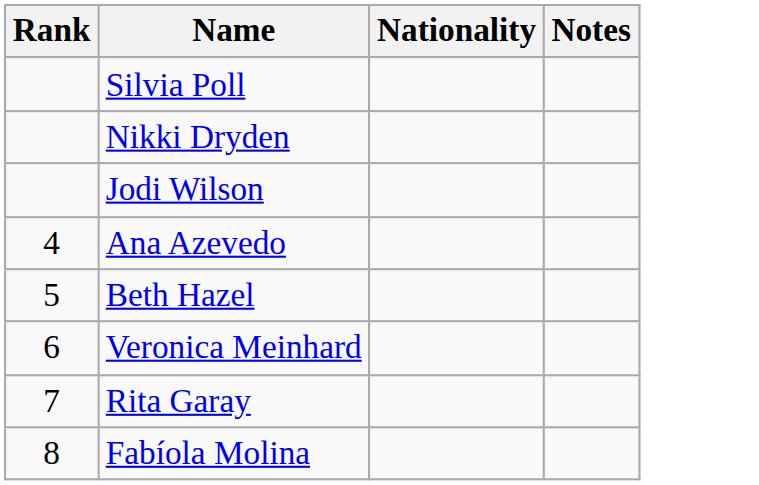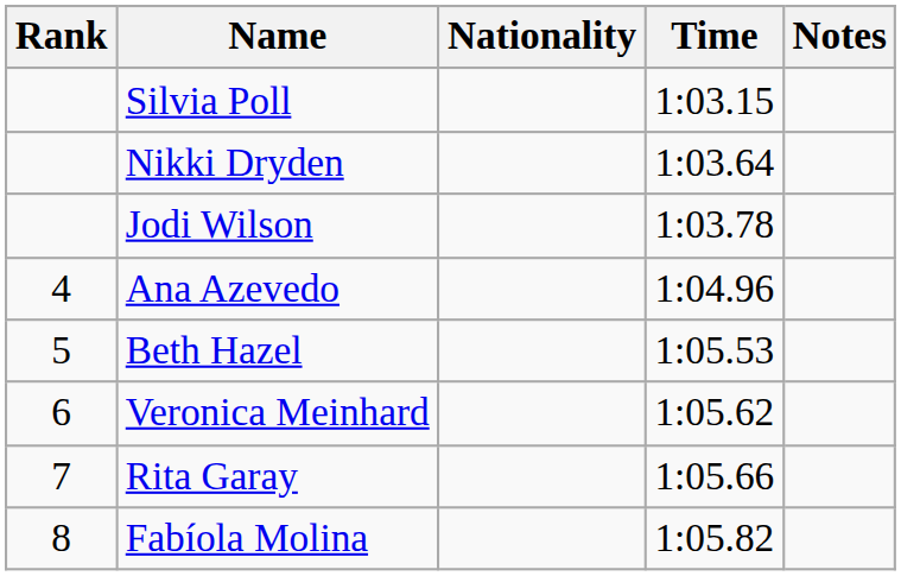 <table class="wikitable sortable" style="text-align:center">
 <tr>
 <th>Rank</th>
 <th>Name</th>
 <th>Nationality</th>
+<th>Time</th>
 <th>Notes</th>
 </tr>
 <tr>
 <td></td>
 <td align=left><a href='#'>Silvia Poll</a></td>
 <td align=left></td>
+<td>1:03.15</td>
 <td></td>
 </tr>
 <tr>
 <td></td>
 <td align=left><a href='#'>Nikki Dryden</a></td>
 <td align=left></td>
+<td>1:03.64</td>
 <td></td>
 </tr>
 <tr>
 <td></td>
 <td align=left><a href='#'>Jodi Wilson</a></td>
 <td align=left></td>
+<td>1:03.78</td>
 <td></td>
 </tr>
 <tr>
 <td>4</td>
 <td align=left><a href='#'>Ana Azevedo</a></td>
 <td align=left></td>
+<td>1:04.96</td>
 <td></td>
 </tr>
 <tr>
 <td>5</td>
 <td align=left><a href='#'>Beth Hazel</a></td>
 <td align=left></td>
+<td>1:05.53</td>
 <td></td>
 </tr>
 <tr>
 <td>6</td>
 <td align=left><a href='#'>Veronica Meinhard</a></td>
 <td align=left></td>
+<td>1:05.62</td>
 <td></td>
 </tr>
 <tr>
 <td>7</td>
 <td align=left><a href='#'>Rita Garay</a></td>
 <td align=left></td>
+<td>1:05.66</td>
 <td></td>
 </tr>
 <tr>
 <td>8</td>
 <td align=left><a href='#'>Fabíola Molina</a></td>
 <td align=left></td>
+<td>1:05.82</td>
 <td></td>
 </tr>
 </table>
